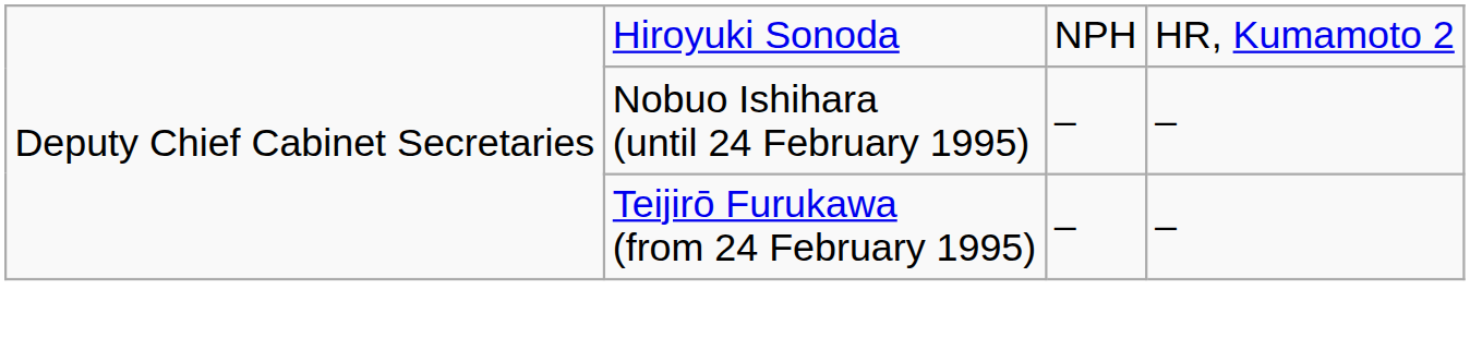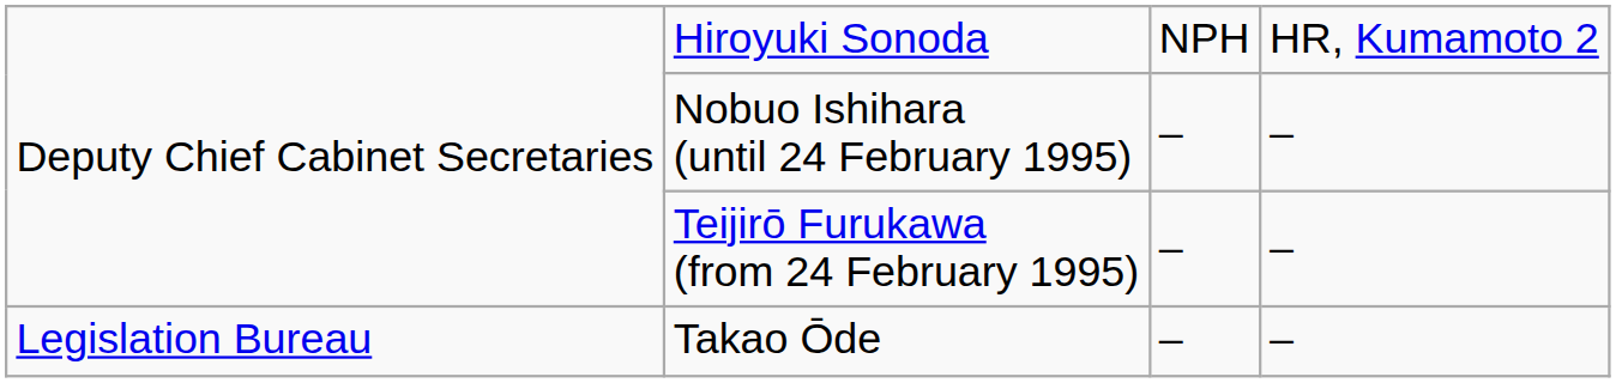 <table class=wikitable>
 <tr>
 <td rowspan="3">Deputy Chief Cabinet Secretaries</td>
 <td><a href='#'>Hiroyuki Sonoda</a></td>
 <td>NPH</td>
 <td>HR, <a href='#'>Kumamoto 2</a></td>
 </tr>
 <tr>
 <td>Nobuo Ishihara<br>(until 24 February 1995)</td>
 <td>–</td>
 <td>–</td>
 </tr>
 <tr>
 <td><a href='#'>Teijirō Furukawa</a><br>(from 24 February 1995)</td>
 <td>–</td>
 <td>–</td>
 </tr>
+<tr>
+<td><a href='#'>Legislation Bureau</a></td>
+<td>Takao Ōde</td>
+<td>–</td>
+<td>–</td>
+</tr>
 </table>
